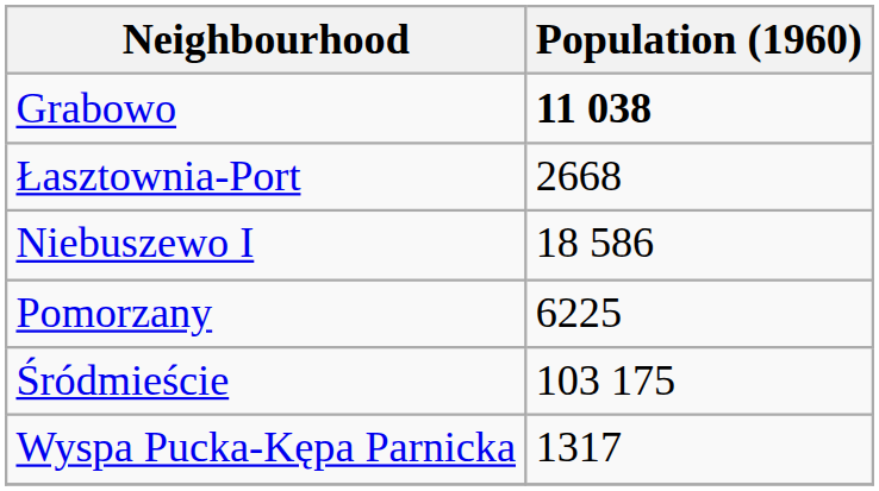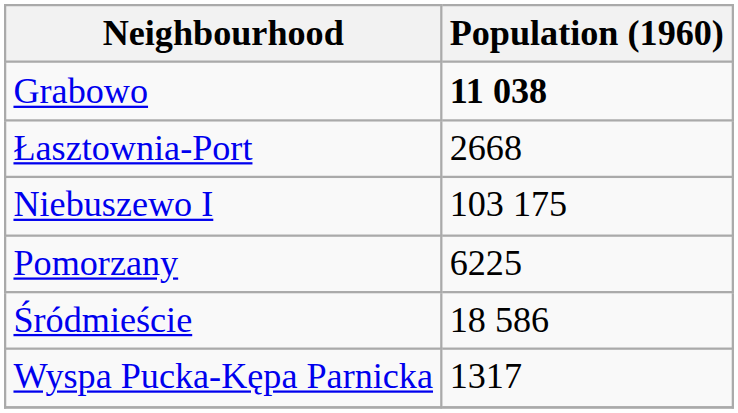 <table class="wikitable sortable">
 <tr>
 <th>Neighbourhood</th>
 <th>Population (1960)</th>
 </tr>
 <tr>
 <td><a href='#'>Grabowo</a></td>
 <td><strong>11 038</strong></td>
 </tr>
 <tr>
 <td><a href='#'>Łasztownia-Port</a></td>
 <td>2668</td>
 </tr>
 <tr>
 <td><a href='#'>Niebuszewo I</a></td>
-<td>18 586</td>
+<td>103 175</td>
 </tr>
 <tr>
 <td><a href='#'>Pomorzany</a></td>
 <td>6225</td>
 </tr>
 <tr>
 <td><a href='#'>Śródmieście</a></td>
-<td>103 175</td>
+<td>18 586</td>
 </tr>
 <tr>
 <td><a href='#'>Wyspa Pucka-Kępa Parnicka</a></td>
 <td>1317</td>
 </tr>
 <tr>
 </tr>
 </table>
